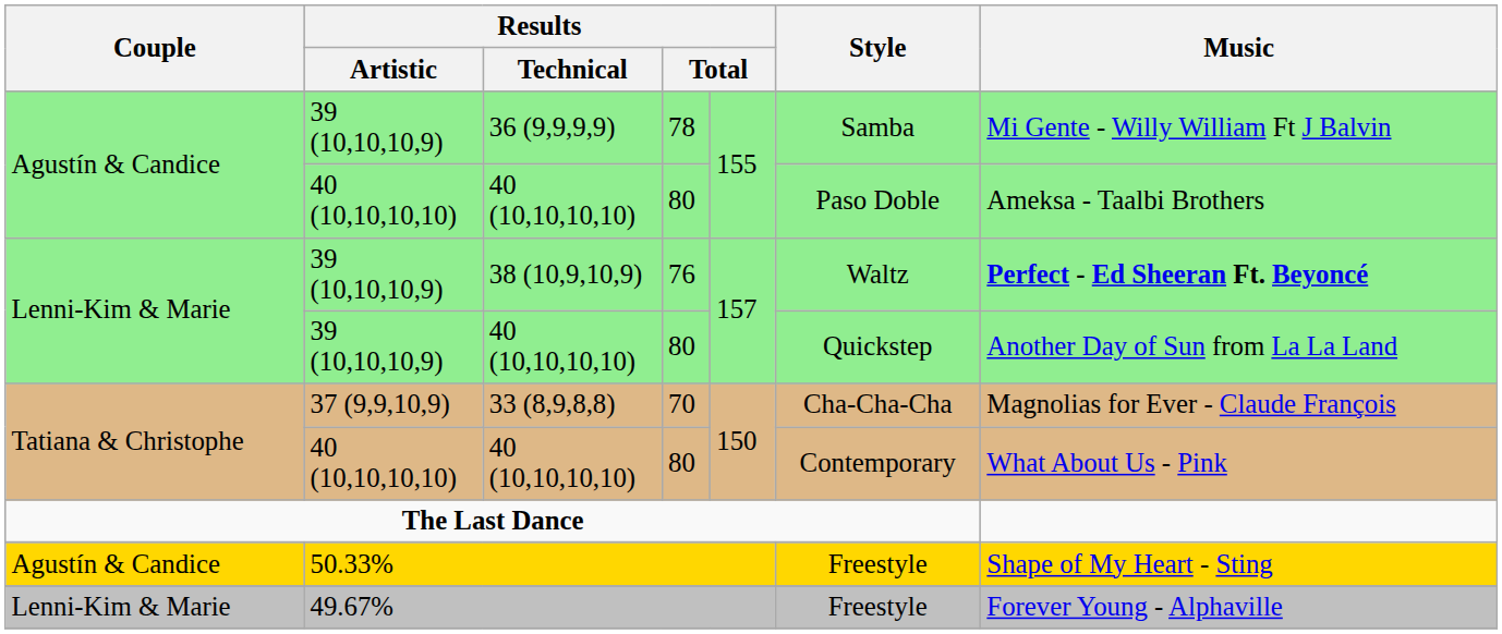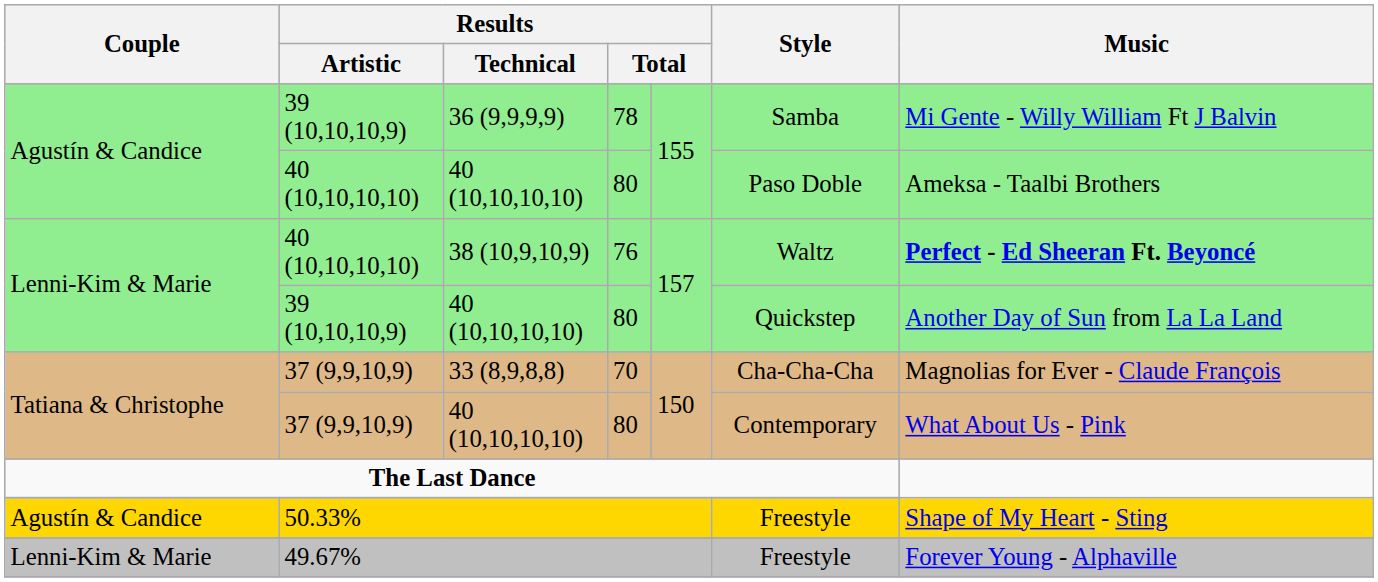 <table class="wikitable" style="width:100%;">
 <tr>
 <th rowspan="2">Couple</th>
 <th colspan=4>Results</th>
 <th rowspan="2">Style</th>
 <th rowspan="2">Music</th>
 </tr>
 <tr>
 <th style="width:12%;">Artistic</th>
 <th style="width:12%;">Technical</th>
 <th colspan="2">Total</th>
 </tr>
 <tr style="background:lightgreen;">
 <td rowspan="2">Agustín & Candice</td>
 <td>39 (10,10,10,9)</td>
 <td>36 (9,9,9,9)</td>
 <td>78</td>
 <td rowspan="2">155</td>
 <td style="text-align:center;">Samba</td>
 <td><a href='#'>Mi Gente</a> - <a href='#'>Willy William</a> Ft <a href='#'>J Balvin</a></td>
 </tr>
 <tr style="background:lightgreen;">
 <td>40 (10,10,10,10)</td>
 <td>40 (10,10,10,10)</td>
 <td>80</td>
 <td style="text-align:center;">Paso Doble</td>
 <td>Ameksa - Taalbi Brothers</td>
 </tr>
 <tr style="background:lightgreen;">
 <td rowspan="2">Lenni-Kim & Marie</td>
-<td>39 (10,10,10,9)</td>
+<td>40 (10,10,10,10)</td>
 <td>38 (10,9,10,9)</td>
 <td>76</td>
 <td rowspan="2">157</td>
 <td style="text-align:center;">Waltz</td>
 <td><strong><a href='#'>Perfect</a> - <a href='#'>Ed Sheeran</a> Ft. <a href='#'>Beyoncé</a></strong></td>
 </tr>
 <tr style="background:lightgreen;">
 <td>39 (10,10,10,9)</td>
 <td>40 (10,10,10,10)</td>
 <td>80</td>
 <td style="text-align:center;">Quickstep</td>
 <td><a href='#'>Another Day of Sun</a> from <a href='#'>La La Land</a></td>
 </tr>
 <tr style="background:BurlyWood;">
 <td rowspan="2">Tatiana & Christophe</td>
 <td>37 (9,9,10,9)</td>
 <td>33 (8,9,8,8)</td>
 <td>70</td>
 <td rowspan="2">150</td>
 <td style="text-align:center;">Cha-Cha-Cha</td>
 <td>Magnolias for Ever - <a href='#'>Claude François</a></td>
 </tr>
 <tr style="background:BurlyWood;">
-<td>40 (10,10,10,10)</td>
+<td>37 (9,9,10,9)</td>
 <td>40 (10,10,10,10)</td>
 <td>80</td>
 <td style="text-align:center;">Contemporary</td>
 <td><a href='#'>What About Us</a> - <a href='#'>Pink</a></td>
 </tr>
 <tr>
 <td colspan=6 style="text-align:center;"><strong>The Last Dance</strong></td>
 </tr>
 <tr>
 </tr>
 <tr style="background:gold;">
 <td>Agustín & Candice</td>
 <td colspan=4>50.33%</td>
 <td style="text-align:center;">Freestyle</td>
 <td><a href='#'>Shape of My Heart</a> - <a href='#'>Sting</a></td>
 </tr>
 <tr>
 </tr>
 <tr style="background:silver;">
 <td>Lenni-Kim & Marie</td>
 <td colspan=4>49.67%</td>
 <td style="text-align:center;">Freestyle</td>
 <td><a href='#'>Forever Young</a> - <a href='#'>Alphaville</a></td>
 </tr>
 <tr>
 </tr>
 </table>
